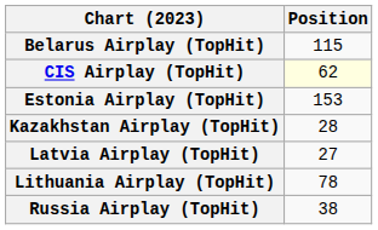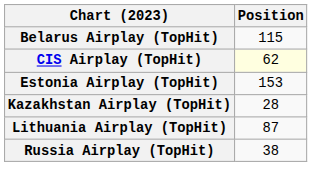 <table class="wikitable sortable plainrowheaders" style="text-align:center">
 <tr>
 <th scope="col">Chart (2023)</th>
 <th scope="col">Position</th>
 </tr>
 <tr>
 <th scope="row">Belarus Airplay (TopHit)</th>
 <td>115</td>
 </tr>
 <tr>
 <th scope="row"><a href='#'>CIS</a> Airplay (TopHit)</th>
 <td style="background: lightyellow;">62</td>
 </tr>
 <tr>
 <th scope="row">Estonia Airplay (TopHit)</th>
 <td>153</td>
 </tr>
 <tr>
 <th scope="row">Kazakhstan Airplay (TopHit)</th>
 <td>28</td>
 </tr>
 <tr>
-<th scope="row">Latvia Airplay (TopHit)</th>
-<td>27</td>
-</tr>
-<tr>
 <th scope="row">Lithuania Airplay (TopHit)</th>
-<td>78</td>
+<td>87</td>
 </tr>
 <tr>
 <th scope="row">Russia Airplay (TopHit)</th>
 <td>38</td>
 </tr>
 </table>
